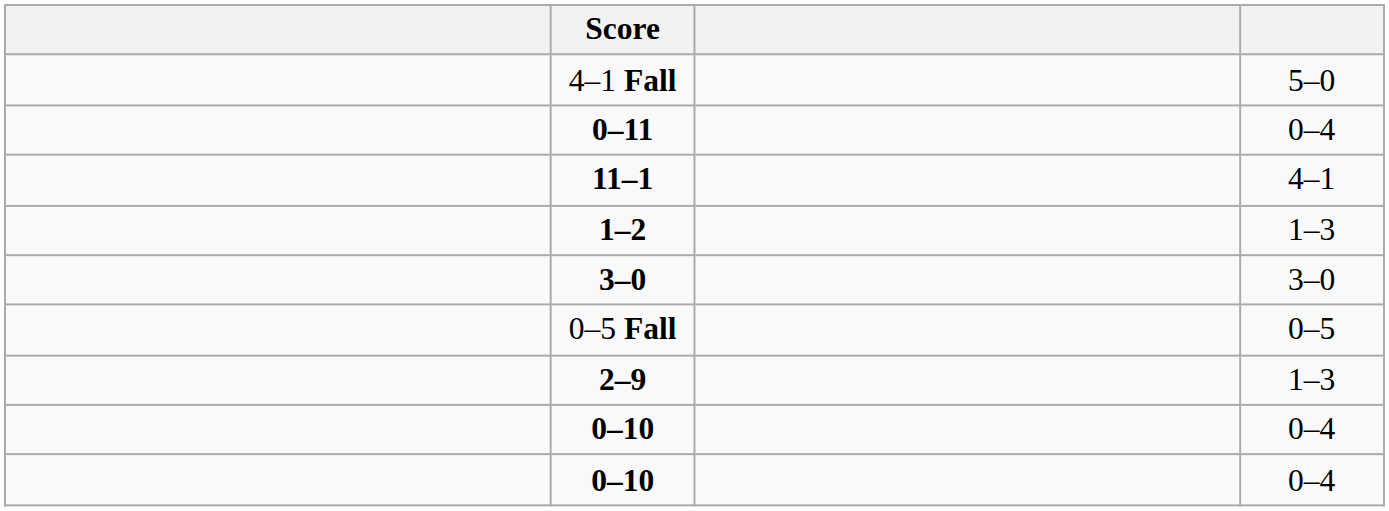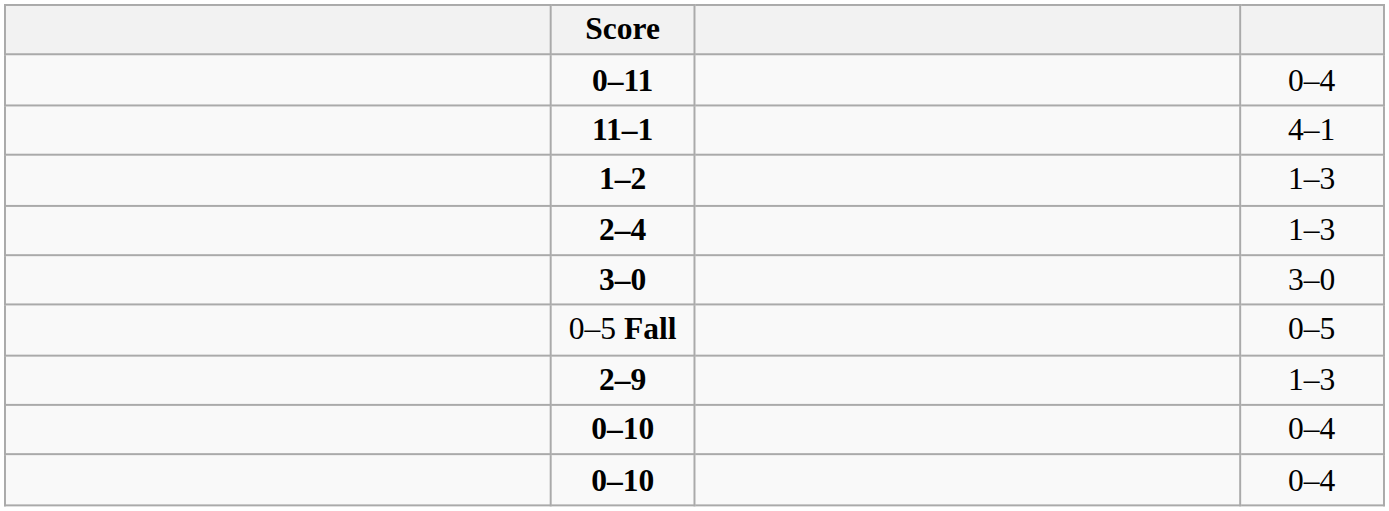 <table class="wikitable" style="text-align: center; ">
 <tr>
 <th align="right" width="270"></th>
 <th width="65">Score</th>
 <th align="left" width="270"></th>
 <th width="65"></th>
-</tr>
-<tr>
-<td align="left"><strong></strong></td>
-<td>4–1 <strong>Fall</strong></td>
-<td align="left"></td>
-<td>5–0 <strong></strong></td>
 </tr>
 <tr>
 <td align="left"></td>
 <td><strong>0–11</strong></td>
 <td align="left"><strong></strong></td>
 <td>0–4 <strong></strong></td>
 </tr>
 <tr>
 <td align="left"><strong></strong></td>
 <td><strong>11–1</strong></td>
 <td align="left"></td>
 <td>4–1 <strong></strong></td>
 </tr>
 <tr>
 <td align="left"></td>
 <td><strong>1–2</strong></td>
+<td align="left"><strong></strong></td>
+<td>1–3 <strong></strong></td>
+</tr>
+<tr>
+<td align="left"></td>
+<td><strong>2–4</strong></td>
 <td align="left"><strong></strong></td>
 <td>1–3 <strong></strong></td>
 </tr>
 <tr>
 <td align="left"><strong></strong></td>
 <td><strong>3–0</strong></td>
 <td align="left"></td>
 <td>3–0 <strong></strong></td>
 </tr>
 <tr>
 <td align="left"></td>
 <td>0–5 <strong>Fall</strong></td>
 <td align="left"><strong></strong></td>
 <td>0–5 <strong></strong></td>
 </tr>
 <tr>
 <td align="left"></td>
 <td><strong>2–9</strong></td>
 <td align="left"><strong></strong></td>
 <td>1–3 <strong></strong></td>
 </tr>
 <tr>
 <td align="left"></td>
 <td><strong>0–10</strong></td>
 <td align="left"><strong></strong></td>
 <td>0–4 <strong></strong></td>
 </tr>
 <tr>
 <td align="left"></td>
 <td><strong>0–10</strong></td>
 <td align="left"><strong></strong></td>
 <td>0–4 <strong></strong></td>
 </tr>
 </table>
